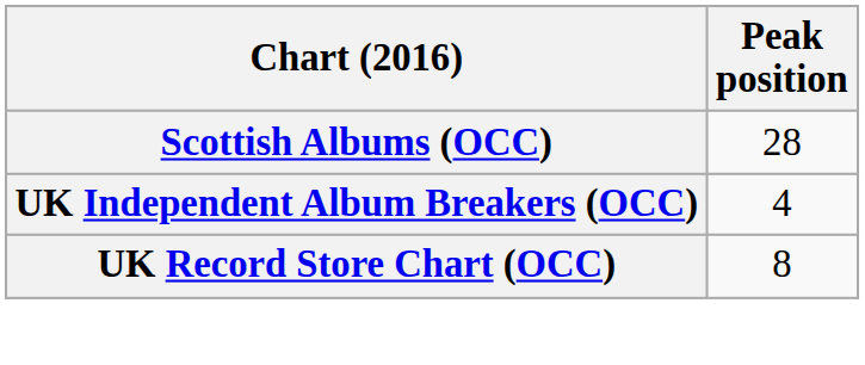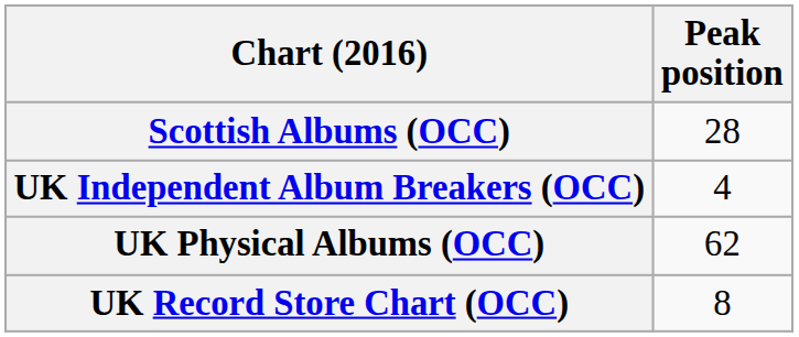 <table class="wikitable plainrowheaders sortable">
 <tr>
 <th scope="col">Chart (2016)</th>
 <th scope="col">Peak<br>position</th>
 </tr>
 <tr>
 <th scope="row"><a href='#'>Scottish Albums</a> (<a href='#'>OCC</a>)</th>
 <td align=center>28</td>
 </tr>
 <tr>
 <th scope="row">UK <a href='#'>Independent Album Breakers</a> (<a href='#'>OCC</a>)</th>
 <td align=center>4</td>
 </tr>
 <tr>
+<th scope="row">UK Physical Albums (<a href='#'>OCC</a>)</th>
+<td align=center>62</td>
+</tr>
+<tr>
 <th scope="row">UK <a href='#'>Record Store Chart</a> (<a href='#'>OCC</a>)</th>
 <td align=center>8</td>
 </tr>
 </table>
